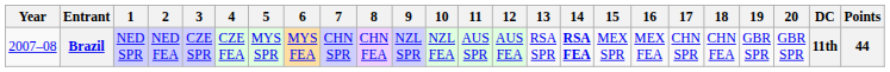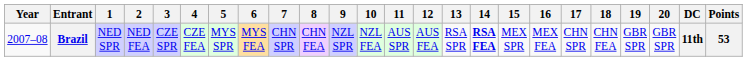 <table class="wikitable" style="text-align:center; font-size:85%">
 <tr>
 <th>Year</th>
 <th>Entrant</th>
 <th>1</th>
 <th>2</th>
 <th>3</th>
 <th>4</th>
 <th>5</th>
 <th>6</th>
 <th>7</th>
 <th>8</th>
 <th>9</th>
 <th>10</th>
 <th>11</th>
 <th>12</th>
 <th>13</th>
 <th>14</th>
 <th>15</th>
 <th>16</th>
 <th>17</th>
 <th>18</th>
 <th>19</th>
 <th>20</th>
 <th>DC</th>
 <th>Points</th>
 </tr>
 <tr>
 <td nowrap><a href='#'>2007–08</a></td>
 <th><a href='#'>Brazil</a></th>
 <td style="background:#CFCFFF;"><a href='#'>NED<br>SPR</a><br></td>
 <td style="background:#CFCFFF;"><a href='#'>NED<br>FEA</a><br></td>
 <td style="background:#CFCFFF;"><a href='#'>CZE<br>SPR</a><br></td>
 <td style="background:#DFFFDF;"><a href='#'>CZE<br>FEA</a><br></td>
 <td style="background:#DFFFDF;"><a href='#'>MYS<br>SPR</a><br></td>
 <td style="background:#FFDF9F;"><a href='#'>MYS<br>FEA</a><br></td>
 <td style="background:#CFCFFF;"><a href='#'>CHN<br>SPR</a><br></td>
 <td style="background:#EFCFFF;"><a href='#'>CHN<br>FEA</a><br></td>
 <td style="background:#CFCFFF;"><a href='#'>NZL<br>SPR</a><br></td>
 <td style="background:#DFFFDF;"><a href='#'>NZL<br>FEA</a><br></td>
 <td style="background:#DFFFDF;"><a href='#'>AUS<br>SPR</a><br></td>
 <td style="background:#DFFFDF;"><a href='#'>AUS<br>FEA</a><br></td>
 <td><a href='#'>RSA<br>SPR</a></td>
 <td><strong><a href='#'>RSA<br>FEA</a></strong></td>
 <td><a href='#'>MEX<br>SPR</a></td>
 <td><a href='#'>MEX<br>FEA</a></td>
 <td><a href='#'>CHN<br>SPR</a></td>
 <td><a href='#'>CHN<br>FEA</a></td>
 <td><a href='#'>GBR<br>SPR</a></td>
 <td><a href='#'>GBR<br>SPR</a></td>
 <th>11th</th>
-<th>44</th>
+<th>53</th>
 </tr>
 </table>
